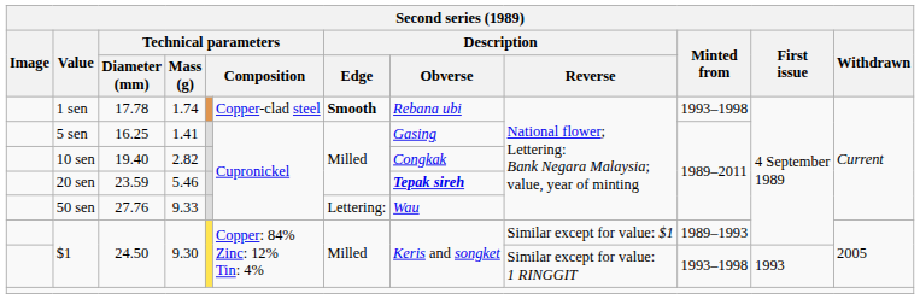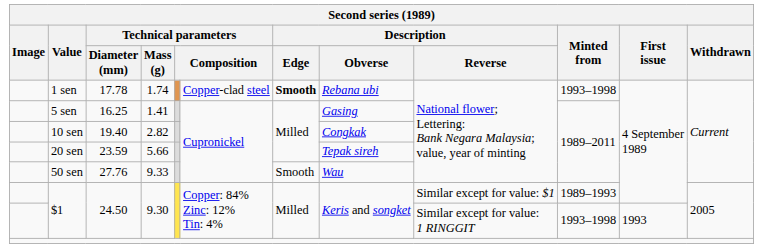 <table class="wikitable" style="margin:auto; font-size:90%; border-width:1px;">
 <tr>
 <th colspan=12>Second series (1989)</th>
 </tr>
 <tr>
 <th rowspan=2>Image</th>
 <th rowspan=2>Value</th>
 <th colspan=4>Technical parameters</th>
 <th colspan=3>Description</th>
 <th rowspan=2>Minted<br>from</th>
 <th rowspan=2>First<br>issue</th>
 <th rowspan=2>Withdrawn</th>
 </tr>
 <tr>
 <th>Diameter<br>(mm)</th>
 <th>Mass<br>(g)</th>
 <th colspan=2>Composition</th>
 <th>Edge</th>
 <th>Obverse</th>
 <th>Reverse</th>
 </tr>
 <tr>
 <td></td>
 <td>1 sen</td>
 <td align=center>17.78</td>
 <td align=center>1.74</td>
 <td style="background-color:#e0954f;"></td>
 <td><a href='#'>Copper</a>-clad <a href='#'>steel</a></td>
 <td><strong>Smooth</strong></td>
 <td><em><a href='#'>Rebana ubi</a></em></td>
 <td rowspan=5><a href='#'>National flower</a>;<br>Lettering:<br><em>Bank Negara Malaysia</em>;<br>value, year of minting</td>
 <td>1993–1998</td>
 <td rowspan=6>4 September<br>1989</td>
 <td rowspan=5><em>Current</em></td>
 </tr>
 <tr>
 <td></td>
 <td>5 sen</td>
 <td align=center>16.25</td>
 <td align=center>1.41</td>
 <td style="background-color:#dcdcdc;"></td>
 <td rowspan=4><a href='#'>Cupronickel</a></td>
 <td rowspan=3>Milled</td>
 <td><em><a href='#'>Gasing</a></em></td>
 <td rowspan=4>1989–2011</td>
 </tr>
 <tr>
 <td></td>
 <td>10 sen</td>
 <td align=center>19.40</td>
 <td align=center>2.82</td>
 <td style="background-color:#dcdcdc;"></td>
 <td><em><a href='#'>Congkak</a></em></td>
 </tr>
 <tr>
 <td></td>
 <td>20 sen</td>
 <td align=center>23.59</td>
-<td align=center>5.46</td>
+<td align=center>5.66</td>
 <td style="background-color:#dcdcdc;"></td>
-<td><strong><em><a href='#'>Tepak sireh</a></em></strong></td>
+<td><em><a href='#'>Tepak sireh</a></em></td>
 </tr>
 <tr>
 <td></td>
 <td>50 sen</td>
 <td align=center>27.76</td>
 <td align=center>9.33</td>
 <td style="background-color:#dcdcdc;"></td>
-<td>Lettering:<br><em></em></td>
+<td>Smooth</td>
 <td><em><a href='#'>Wau</a></em></td>
 </tr>
 <tr>
 <td></td>
 <td rowspan=2>$1</td>
 <td rowspan=2 align=center>24.50</td>
 <td rowspan=2 align=center>9.30</td>
 <td rowspan=2 style="background-color:#ffe550;"></td>
 <td rowspan=2><a href='#'>Copper</a>: 84%<br><a href='#'>Zinc</a>: 12%<br><a href='#'>Tin</a>: 4%</td>
 <td rowspan=2>Milled</td>
 <td rowspan=2><em><a href='#'>Keris</a></em> and <em><a href='#'>songket</a></em></td>
 <td>Similar except for value: <em>$1</em></td>
 <td>1989–1993</td>
 <td rowspan=2>2005</td>
 </tr>
 <tr>
 <td></td>
 <td>Similar except for value:<br><em>1 RINGGIT</em></td>
 <td>1993–1998</td>
 <td>1993</td>
 </tr>
 <tr>
 <td colspan="12"></td>
 </tr>
 </table>
